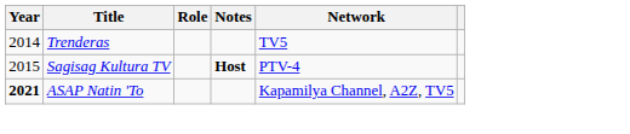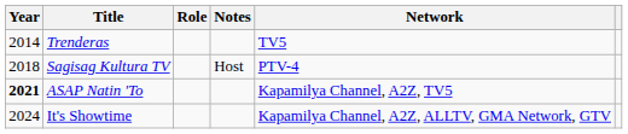 <table class="wikitable sortable plainrowheaders">
 <tr style="background:#ccc; text-align:center;">
 <th scope="col">Year</th>
 <th scope="col">Title</th>
 <th scope="col">Role</th>
 <th scope="col" class="unsortable">Notes</th>
 <th scope="col" class="unsortable">Network</th>
 <th scope="col" class="unsortable"></th>
 </tr>
 <tr>
 <td>2014</td>
 <td scope=row><em><a href='#'>Trenderas</a></em></td>
 <td></td>
 <td></td>
 <td><a href='#'>TV5</a></td>
 <td style="text-align:center;"></td>
 </tr>
 <tr>
-<td>2015</td>
+<td>2018</td>
 <td scope=row><em><a href='#'>Sagisag Kultura TV</a></em></td>
 <td></td>
-<td><strong>Host</strong></td>
+<td>Host</td>
 <td><a href='#'>PTV-4</a></td>
 <td style="text-align:center;"></td>
 </tr>
 <tr>
 <td><strong>2021</strong></td>
 <td scope=row><em><a href='#'>ASAP Natin 'To</a></td>
 <td></td>
 <td></td>
 <td><a href='#'>Kapamilya Channel</a>, <a href='#'>A2Z</a>, <a href='#'>TV5</a></td>
 <td style="text-align:center;"></td>
 </tr>
+<tr>
+<td>2024</td>
+<td scope=row></em><a href='#'>It's Showtime</a><em></td>
+<td></td>
+<td></td>
+<td><a href='#'>Kapamilya Channel</a>, <a href='#'>A2Z</a>, <a href='#'>ALLTV</a>, <a href='#'>GMA Network</a>, <a href='#'>GTV</a></td>
+<td></td>
+</tr>
 </table>
